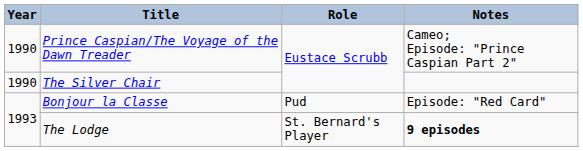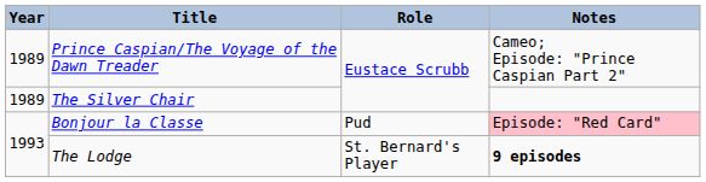 <table class="wikitable">
 <tr>
 <th style="background:#B0C4DE;">Year</th>
 <th style="background:#B0C4DE;">Title</th>
 <th style="background:#B0C4DE;">Role</th>
 <th style="background:#B0C4DE;">Notes</th>
 </tr>
 <tr>
-<td>1990</td>
+<td>1989</td>
 <td><em><a href='#'>Prince Caspian/The Voyage of the Dawn Treader</a></em></td>
 <td rowspan="2"><a href='#'>Eustace Scrubb</a></td>
 <td>Cameo;<br>Episode: "Prince Caspian Part 2"</td>
 </tr>
 <tr>
-<td>1990</td>
+<td>1989</td>
 <td><em><a href='#'>The Silver Chair</a></em></td>
 <td></td>
 </tr>
 <tr>
 <td rowspan="2">1993</td>
 <td><em><a href='#'>Bonjour la Classe</a></em></td>
 <td>Pud</td>
-<td>Episode: "Red Card"</td>
+<td style="background: pink;">Episode: "Red Card"</td>
 </tr>
 <tr>
 <td><em>The Lodge</em></td>
 <td>St. Bernard's Player</td>
 <td><strong>9 episodes</strong></td>
 </tr>
 </table>
